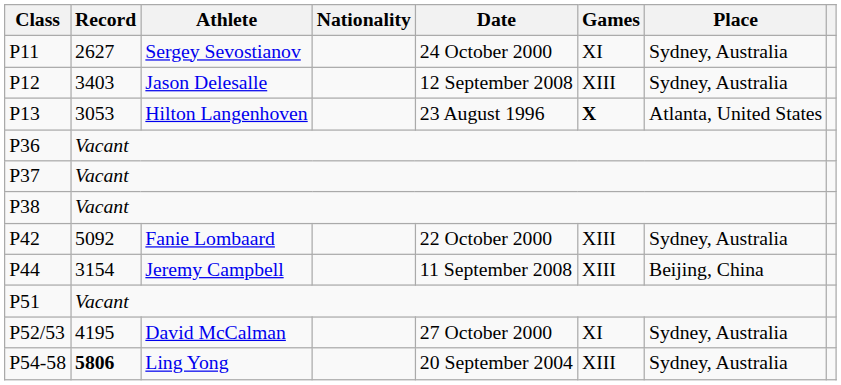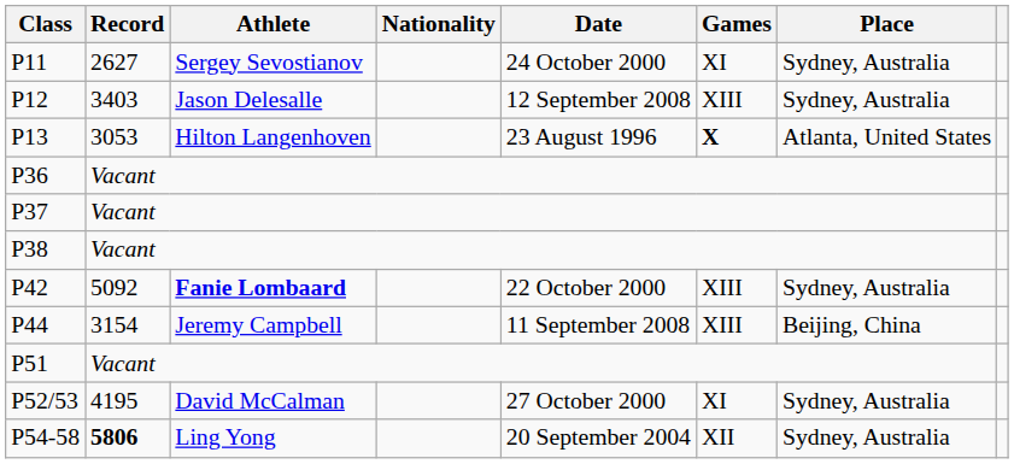 <table class="wikitable">
 <tr>
 <th>Class</th>
 <th>Record</th>
 <th>Athlete</th>
 <th>Nationality</th>
 <th>Date</th>
 <th>Games</th>
 <th>Place</th>
 <th></th>
 </tr>
 <tr>
 <td>P11</td>
 <td>2627</td>
 <td><a href='#'>Sergey Sevostianov</a></td>
 <td></td>
 <td>24 October 2000</td>
 <td>XI</td>
 <td> Sydney, Australia</td>
 <td></td>
 </tr>
 <tr>
 <td>P12</td>
 <td>3403</td>
 <td><a href='#'>Jason Delesalle</a></td>
 <td></td>
 <td>12 September 2008</td>
 <td>XIII</td>
 <td> Sydney, Australia</td>
 <td></td>
 </tr>
 <tr>
 <td>P13</td>
 <td>3053</td>
 <td><a href='#'>Hilton Langenhoven</a></td>
 <td></td>
 <td>23 August 1996</td>
 <td><strong>X</strong></td>
 <td> Atlanta, United States</td>
 <td></td>
 </tr>
 <tr>
 <td>P36</td>
 <td colspan="6"><em>Vacant</em></td>
 <td></td>
 </tr>
 <tr>
 <td>P37</td>
 <td colspan="6"><em>Vacant</em></td>
 <td></td>
 </tr>
 <tr>
 <td>P38</td>
 <td colspan="6"><em>Vacant</em></td>
 <td></td>
 </tr>
 <tr>
 <td>P42</td>
 <td>5092</td>
-<td><a href='#'>Fanie Lombaard</a></td>
+<td><strong><a href='#'>Fanie Lombaard</a></strong></td>
 <td></td>
 <td>22 October 2000</td>
 <td>XIII</td>
 <td> Sydney, Australia</td>
 <td></td>
 </tr>
 <tr>
 <td>P44</td>
 <td>3154</td>
 <td><a href='#'>Jeremy Campbell</a></td>
 <td></td>
 <td>11 September 2008</td>
 <td>XIII</td>
 <td> Beijing, China</td>
 <td></td>
 </tr>
 <tr>
 <td>P51</td>
 <td colspan="6"><em>Vacant</em></td>
 <td></td>
 </tr>
 <tr>
 <td>P52/53</td>
 <td>4195</td>
 <td><a href='#'>David McCalman</a></td>
 <td></td>
 <td>27 October 2000</td>
 <td>XI</td>
 <td> Sydney, Australia</td>
 <td></td>
 </tr>
 <tr>
 <td>P54-58</td>
 <td><strong>5806</strong></td>
 <td><a href='#'>Ling Yong</a></td>
 <td></td>
 <td>20 September 2004</td>
-<td>XIII</td>
+<td>XII</td>
 <td> Sydney, Australia</td>
 <td></td>
 </tr>
 </table>
